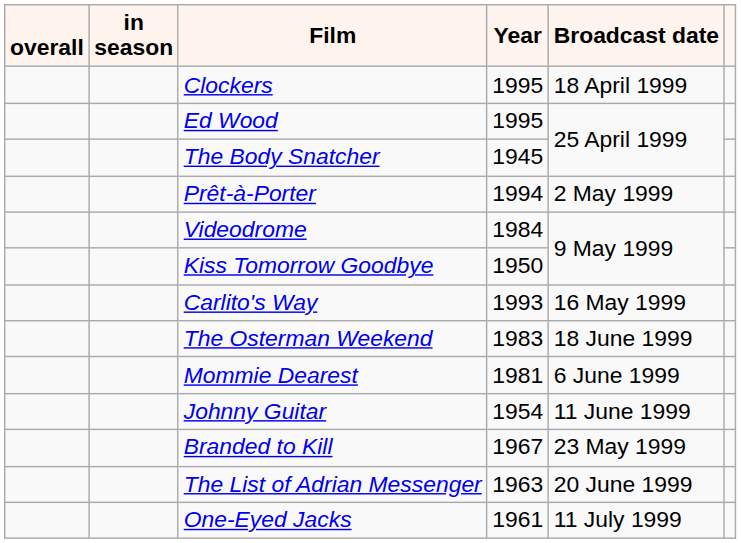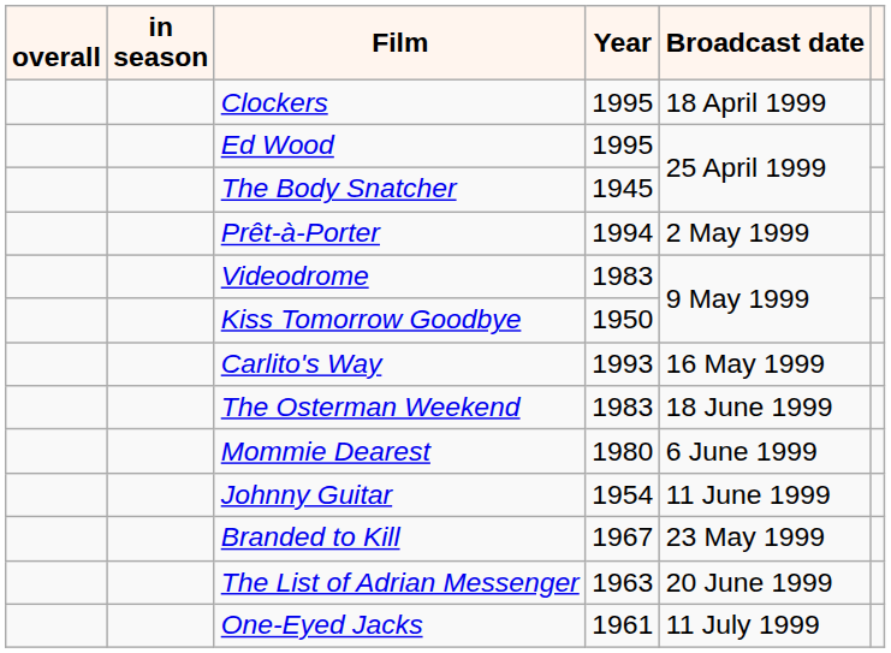 <table class="wikitable">
 <tr>
 <th style="background-color: #FFF5EE; color:black"><br>overall</th>
 <th style="background-color: #FFF5EE; color:black"> in<br>season</th>
 <th style="background-color: #FFF5EE; color:black">Film</th>
 <th style="background-color: #FFF5EE; color:black">Year</th>
 <th style="background-color: #FFF5EE; color:black">Broadcast date</th>
 <th style="background-color: #FFF5EE; color:black"></th>
 </tr>
 <tr>
 <td></td>
 <td></td>
 <td><em><a href='#'>Clockers</a></em></td>
 <td>1995</td>
 <td>18 April 1999</td>
 <td></td>
 </tr>
 <tr>
 <td></td>
 <td></td>
 <td><em><a href='#'>Ed Wood</a></em></td>
 <td>1995</td>
 <td rowspan="2">25 April 1999</td>
 <td></td>
 </tr>
 <tr>
 <td></td>
 <td></td>
 <td><em><a href='#'>The Body Snatcher</a></em></td>
 <td>1945</td>
 <td></td>
 </tr>
 <tr>
 <td></td>
 <td></td>
 <td><em><a href='#'>Prêt-à-Porter</a></em></td>
 <td>1994</td>
 <td>2 May 1999</td>
 <td></td>
 </tr>
 <tr>
 <td></td>
 <td></td>
 <td><em><a href='#'>Videodrome</a></em></td>
-<td>1984</td>
+<td>1983</td>
 <td rowspan="2">9 May 1999</td>
 <td></td>
 </tr>
 <tr>
 <td></td>
 <td></td>
 <td><em><a href='#'>Kiss Tomorrow Goodbye</a></em></td>
 <td>1950</td>
 <td></td>
 </tr>
 <tr>
 <td></td>
 <td></td>
 <td><em><a href='#'>Carlito's Way</a></em></td>
 <td>1993</td>
 <td>16 May 1999</td>
 <td></td>
 </tr>
 <tr>
 <td></td>
 <td></td>
 <td><em><a href='#'>The Osterman Weekend</a></em></td>
 <td>1983</td>
 <td>18 June 1999</td>
 <td></td>
 </tr>
 <tr>
 <td></td>
 <td></td>
 <td><em><a href='#'>Mommie Dearest</a></em></td>
-<td>1981</td>
+<td>1980</td>
 <td>6 June 1999</td>
 <td></td>
 </tr>
 <tr>
 <td></td>
 <td></td>
 <td><em><a href='#'>Johnny Guitar</a></em></td>
 <td>1954</td>
 <td>11 June 1999</td>
 <td></td>
 </tr>
 <tr>
 <td></td>
 <td></td>
 <td><em><a href='#'>Branded to Kill</a></em></td>
 <td>1967</td>
 <td>23 May 1999</td>
 <td></td>
 </tr>
 <tr>
 <td></td>
 <td></td>
 <td><em><a href='#'>The List of Adrian Messenger</a></em></td>
 <td>1963</td>
 <td>20 June 1999</td>
 <td></td>
 </tr>
 <tr>
 <td></td>
 <td></td>
 <td><em><a href='#'>One-Eyed Jacks</a></em></td>
 <td>1961</td>
 <td>11 July 1999</td>
 <td></td>
 </tr>
 </table>
